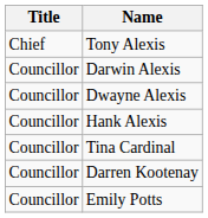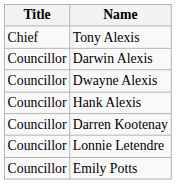 <table class = "wikitable">
 <tr>
 <th>Title</th>
 <th>Name</th>
 </tr>
 <tr ->
 <td>Chief</td>
 <td>Tony Alexis</td>
 </tr>
 <tr ->
 <td>Councillor</td>
 <td>Darwin Alexis</td>
 </tr>
 <tr ->
 <td>Councillor</td>
 <td>Dwayne Alexis</td>
 </tr>
 <tr ->
 <td>Councillor</td>
 <td>Hank Alexis</td>
 </tr>
 <tr ->
 <td>Councillor</td>
-<td>Tina Cardinal</td>
+<td>Darren Kootenay</td>
 </tr>
 <tr ->
 <td>Councillor</td>
-<td>Darren Kootenay</td>
+<td>Lonnie Letendre</td>
 </tr>
 <tr ->
 <td>Councillor</td>
 <td>Emily Potts</td>
 </tr>
 </table>
